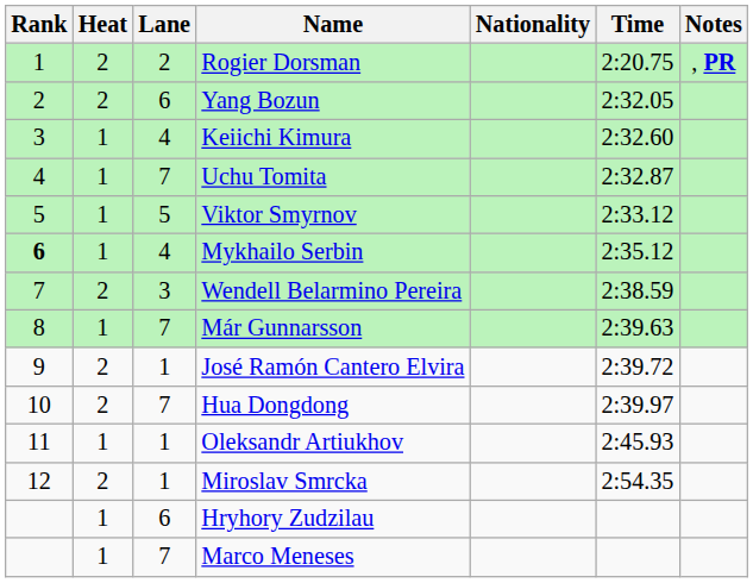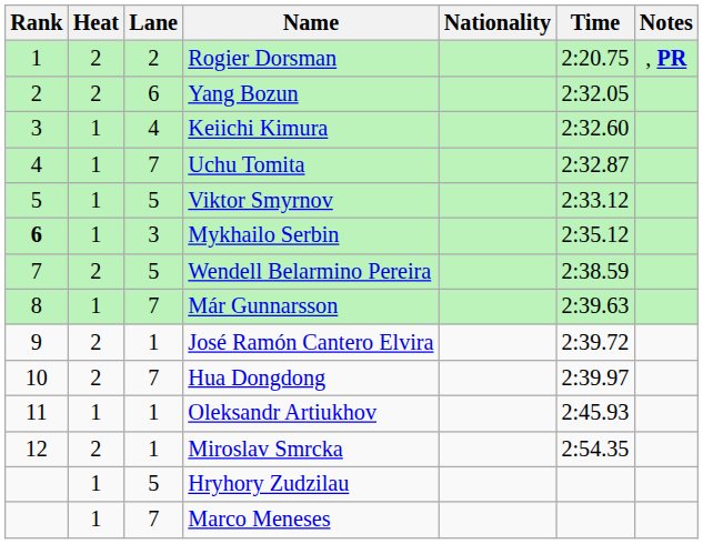 <table class="wikitable sortable" style="text-align:center">
 <tr>
 <th>Rank</th>
 <th>Heat</th>
 <th>Lane</th>
 <th>Name</th>
 <th>Nationality</th>
 <th>Time</th>
 <th>Notes</th>
 </tr>
 <tr bgcolor=bbf3bb>
 <td>1</td>
 <td>2</td>
 <td>2</td>
 <td align=left><a href='#'>Rogier Dorsman</a></td>
 <td align=left></td>
 <td>2:20.75</td>
 <td>, <strong><a href='#'>PR</a></strong></td>
 </tr>
 <tr bgcolor=bbf3bb>
 <td>2</td>
 <td>2</td>
 <td>6</td>
 <td align=left><a href='#'>Yang Bozun</a></td>
 <td align=left></td>
 <td>2:32.05</td>
 <td></td>
 </tr>
 <tr bgcolor=bbf3bb>
 <td>3</td>
 <td>1</td>
 <td>4</td>
 <td align=left><a href='#'>Keiichi Kimura</a></td>
 <td align=left></td>
 <td>2:32.60</td>
 <td></td>
 </tr>
 <tr bgcolor=bbf3bb>
 <td>4</td>
 <td>1</td>
 <td>7</td>
 <td align=left><a href='#'>Uchu Tomita</a></td>
 <td align=left></td>
 <td>2:32.87</td>
 <td></td>
 </tr>
 <tr bgcolor=bbf3bb>
 <td>5</td>
 <td>1</td>
 <td>5</td>
 <td align=left><a href='#'>Viktor Smyrnov</a></td>
 <td align=left></td>
 <td>2:33.12</td>
 <td></td>
 </tr>
 <tr bgcolor=bbf3bb>
 <td><strong>6</strong></td>
 <td>1</td>
-<td>4</td>
+<td>3</td>
 <td align=left><a href='#'>Mykhailo Serbin</a></td>
 <td align=left></td>
 <td>2:35.12</td>
 <td></td>
 </tr>
 <tr bgcolor=bbf3bb>
 <td>7</td>
 <td>2</td>
-<td>3</td>
+<td>5</td>
 <td align=left><a href='#'>Wendell Belarmino Pereira</a></td>
 <td align=left></td>
 <td>2:38.59</td>
 <td></td>
 </tr>
 <tr bgcolor=bbf3bb>
 <td>8</td>
 <td>1</td>
 <td>7</td>
 <td align=left><a href='#'>Már Gunnarsson</a></td>
 <td align=left></td>
 <td>2:39.63</td>
 <td></td>
 </tr>
 <tr>
 <td>9</td>
 <td>2</td>
 <td>1</td>
 <td align=left><a href='#'>José Ramón Cantero Elvira</a></td>
 <td align=left></td>
 <td>2:39.72</td>
 <td></td>
 </tr>
 <tr>
 <td>10</td>
 <td>2</td>
 <td>7</td>
 <td align=left><a href='#'>Hua Dongdong</a></td>
 <td align=left></td>
 <td>2:39.97</td>
 <td></td>
 </tr>
 <tr>
 <td>11</td>
 <td>1</td>
 <td>1</td>
 <td align=left><a href='#'>Oleksandr Artiukhov</a></td>
 <td align=left></td>
 <td>2:45.93</td>
 <td></td>
 </tr>
 <tr>
 <td>12</td>
 <td>2</td>
 <td>1</td>
 <td align=left><a href='#'>Miroslav Smrcka</a></td>
 <td align=left></td>
 <td>2:54.35</td>
 <td></td>
 </tr>
 <tr>
 <td></td>
 <td>1</td>
-<td>6</td>
+<td>5</td>
 <td align=left><a href='#'>Hryhory Zudzilau</a></td>
 <td align=left></td>
 <td data-sort-value=9:99.99></td>
 <td></td>
 </tr>
 <tr>
 <td></td>
 <td>1</td>
 <td>7</td>
 <td align=left><a href='#'>Marco Meneses</a></td>
 <td align=left></td>
 <td data-sort-value=9:99.99></td>
 <td></td>
 </tr>
 </table>
